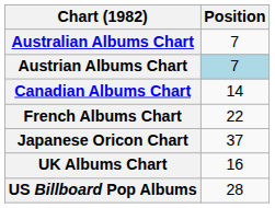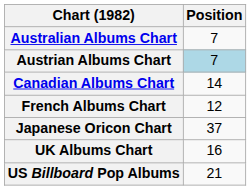 <table class="wikitable sortable plainrowheaders" style="text-align:center;">
 <tr>
 <th scope="col">Chart (1982)</th>
 <th scope="col">Position</th>
 </tr>
 <tr>
 <th scope="row"><a href='#'>Australian Albums Chart</a></th>
 <td>7</td>
 </tr>
 <tr>
 <th scope="row">Austrian Albums Chart</th>
 <td style="background: lightblue;">7</td>
 </tr>
 <tr>
 <th scope="row"><a href='#'>Canadian Albums Chart</a></th>
 <td>14</td>
 </tr>
 <tr>
 <th scope="row">French Albums Chart</th>
-<td>22</td>
+<td>12</td>
 </tr>
 <tr>
 <th scope="row">Japanese Oricon Chart</th>
 <td>37</td>
 </tr>
 <tr>
 <th scope="row">UK Albums Chart</th>
 <td>16</td>
 </tr>
 <tr>
 <th scope="row">US <em>Billboard</em> Pop Albums</th>
-<td>28</td>
+<td>21</td>
 </tr>
 </table>
